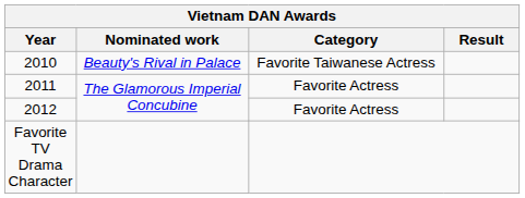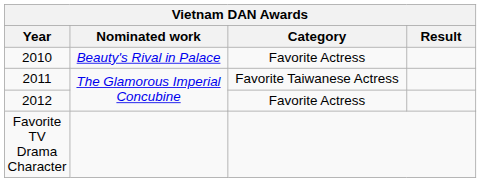 <table width="90%" class="wikitable">
 <tr>
 <th colspan="4" align="center">Vietnam DAN Awards</th>
 </tr>
 <tr>
 <th width="10%">Year</th>
 <th width="35%">Nominated work</th>
 <th width="40%">Category</th>
 <th width="15%">Result</th>
 </tr>
 <tr>
 <td align="center" rowspan="1">2010</td>
 <td align="center"><em><a href='#'>Beauty's Rival in Palace</a></em></td>
-<td align="center">Favorite Taiwanese Actress</td>
+<td align="center">Favorite Actress</td>
 <td></td>
 </tr>
 <tr>
 <td align="center" rowspan="1">2011</td>
 <td align="center" rowspan="3"><em><a href='#'>The Glamorous Imperial Concubine</a></em></td>
-<td align="center">Favorite Actress</td>
+<td align="center">Favorite Taiwanese Actress</td>
 <td></td>
 </tr>
 <tr>
 <td align="center" rowspan="2">2012</td>
 <td align="center">Favorite Actress</td>
 <td></td>
 </tr>
 <tr>
 </tr>
 <tr>
 <td align="center">Favorite TV Drama Character</td>
 <td></td>
 </tr>
 </table>
